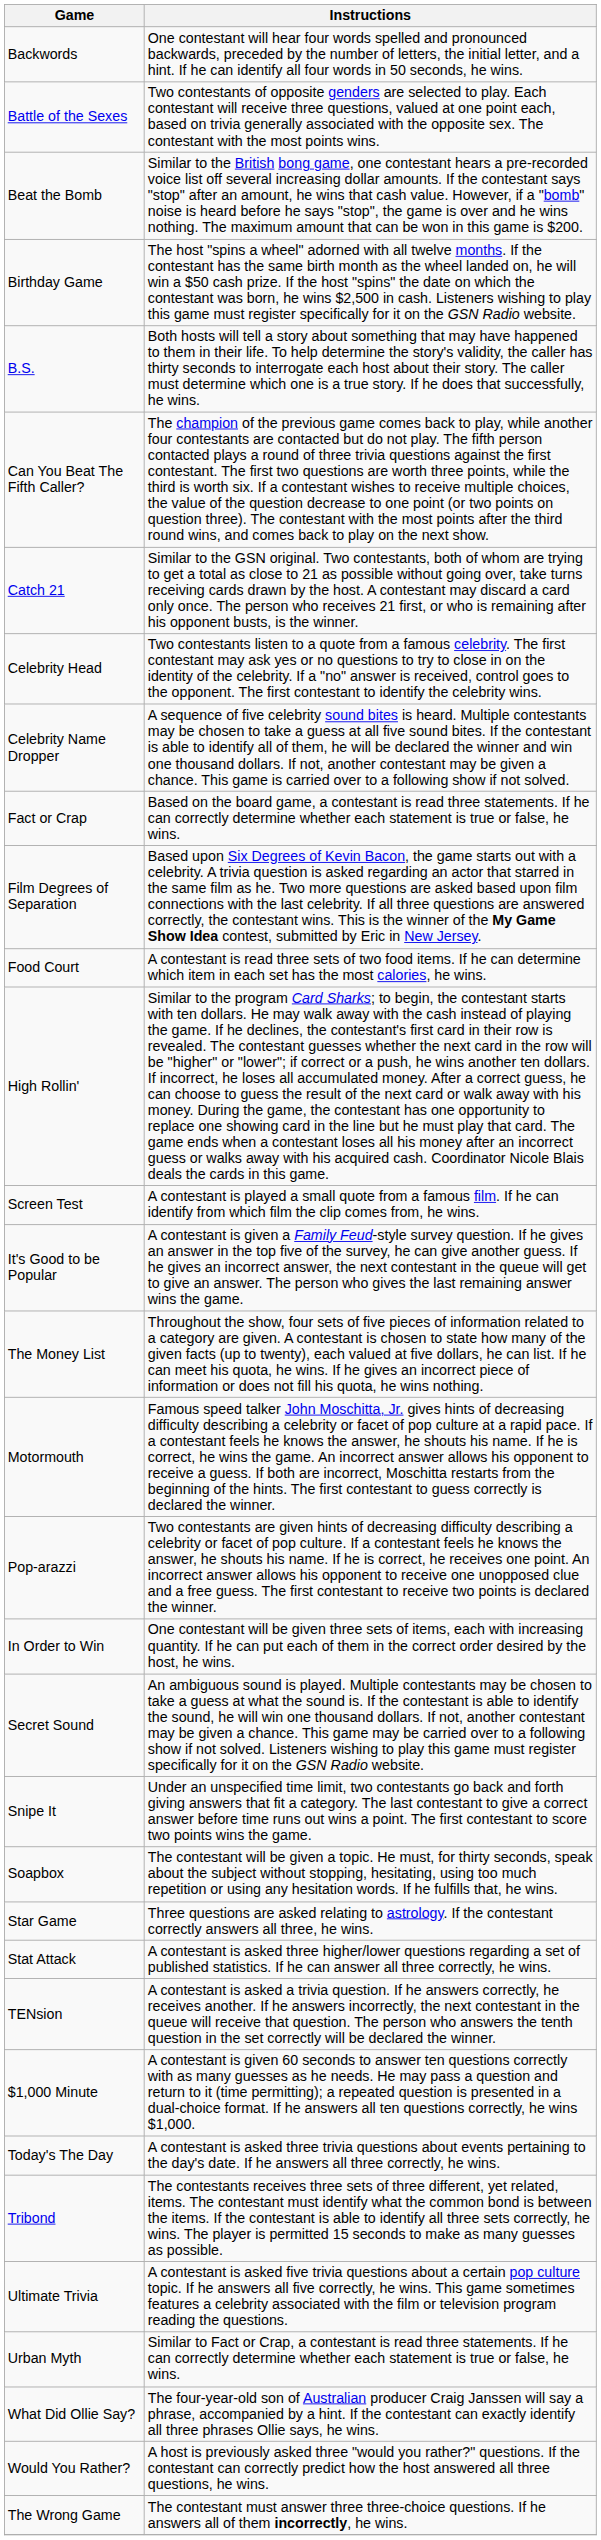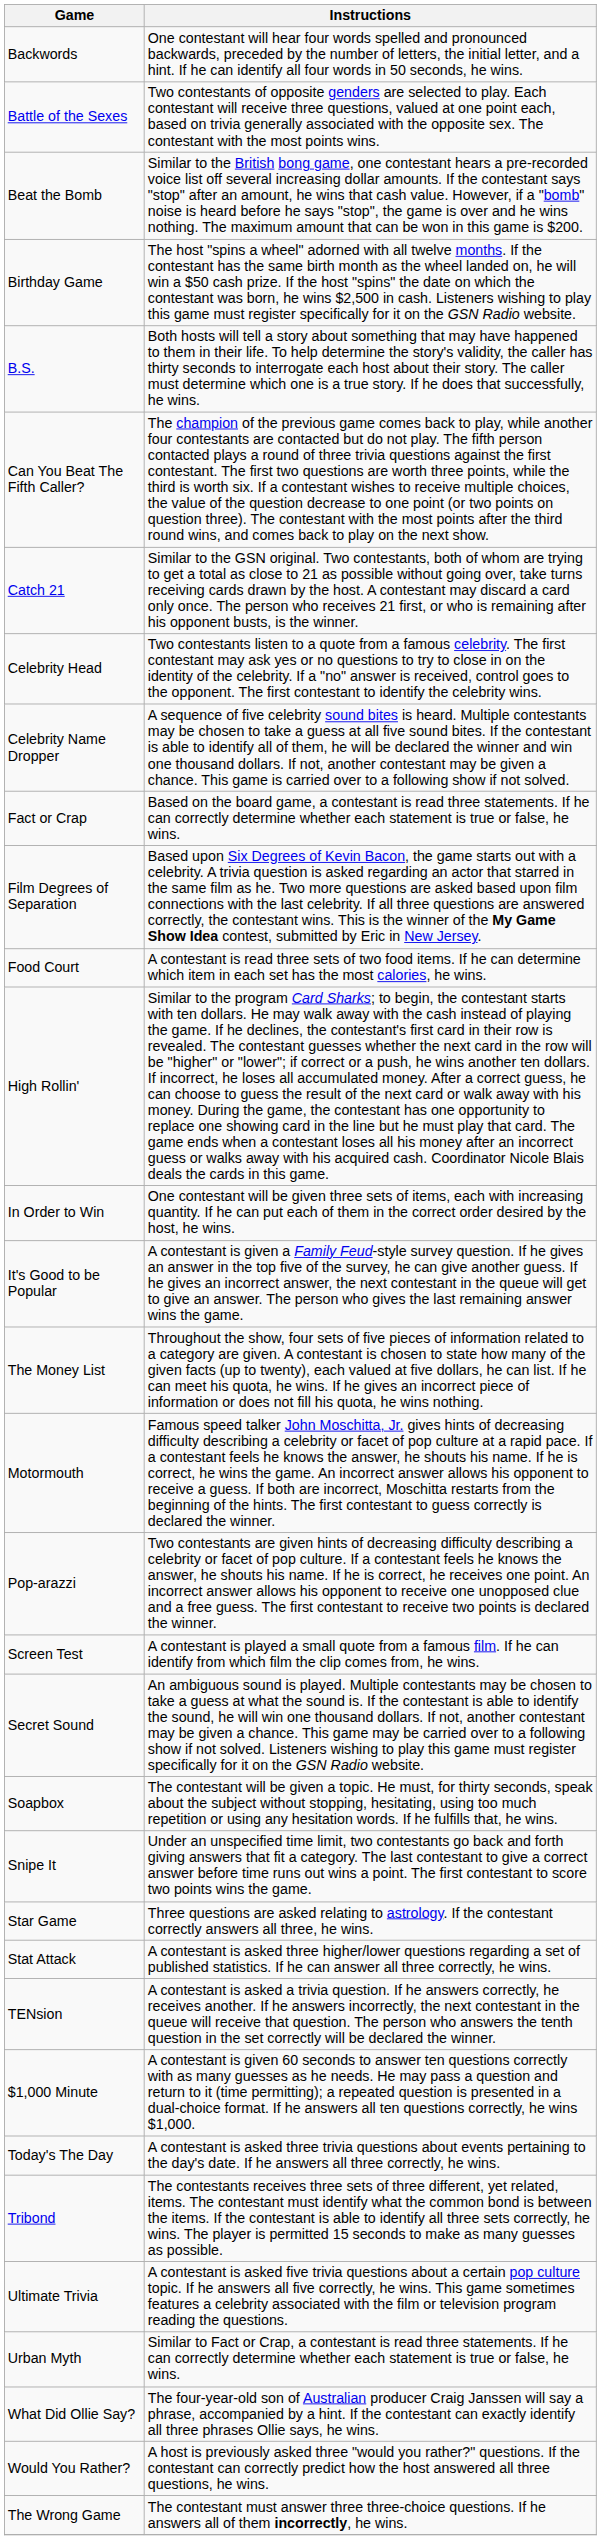 <table class="wikitable">
 <tr>
 <th width="150px">Game</th>
 <th width="500px">Instructions</th>
 </tr>
 <tr>
 <td>Backwords</td>
 <td>One contestant will hear four words spelled and pronounced backwards, preceded by the number of letters, the initial letter, and a hint. If he can identify all four words in 50 seconds, he wins.</td>
 </tr>
 <tr>
 <td><a href='#'>Battle of the Sexes</a></td>
 <td>Two contestants of opposite <a href='#'>genders</a> are selected to play. Each contestant will receive three questions, valued at one point each, based on trivia generally associated with the opposite sex. The contestant with the most points wins.</td>
 </tr>
 <tr>
 <td>Beat the Bomb</td>
 <td>Similar to the <a href='#'>British</a> <a href='#'>bong game</a>, one contestant hears a pre-recorded voice list off several increasing dollar amounts. If the contestant says "stop" after an amount, he wins that cash value. However, if a "<a href='#'>bomb</a>" noise is heard before he says "stop", the game is over and he wins nothing. The maximum amount that can be won in this game is $200.</td>
 </tr>
 <tr>
 <td>Birthday Game</td>
 <td>The host "spins a wheel" adorned with all twelve <a href='#'>months</a>. If the contestant has the same birth month as the wheel landed on, he will win a $50 cash prize. If the host "spins" the date on which the contestant was born, he wins $2,500 in cash. Listeners wishing to play this game must register specifically for it on the <em>GSN Radio</em> website.</td>
 </tr>
 <tr>
 <td><a href='#'>B.S.</a></td>
 <td>Both hosts will tell a story about something that may have happened to them in their life. To help determine the story's validity, the caller has thirty seconds to interrogate each host about their story. The caller must determine which one is a true story. If he does that successfully, he wins.</td>
 </tr>
 <tr>
 <td>Can You Beat The Fifth Caller?</td>
 <td>The <a href='#'>champion</a> of the previous game comes back to play, while another four contestants are contacted but do not play. The fifth person contacted plays a round of three trivia questions against the first contestant. The first two questions are worth three points, while the third is worth six. If a contestant wishes to receive multiple choices, the value of the question decrease to one point (or two points on question three). The contestant with the most points after the third round wins, and comes back to play on the next show.</td>
 </tr>
 <tr>
 <td><a href='#'>Catch 21</a></td>
 <td>Similar to the GSN original. Two contestants, both of whom are trying to get a total as close to 21 as possible without going over, take turns receiving cards drawn by the host. A contestant may discard a card only once. The person who receives 21 first, or who is remaining after his opponent busts, is the winner.</td>
 </tr>
 <tr>
 <td>Celebrity Head</td>
 <td>Two contestants listen to a quote from a famous <a href='#'>celebrity</a>. The first contestant may ask yes or no questions to try to close in on the identity of the celebrity. If a "no" answer is received, control goes to the opponent. The first contestant to identify the celebrity wins.</td>
 </tr>
 <tr>
 <td>Celebrity Name Dropper</td>
 <td>A sequence of five celebrity <a href='#'>sound bites</a> is heard. Multiple contestants may be chosen to take a guess at all five sound bites. If the contestant is able to identify all of them, he will be declared the winner and win one thousand dollars. If not, another contestant may be given a chance. This game is carried over to a following show if not solved.</td>
 </tr>
 <tr>
 <td>Fact or Crap</td>
 <td>Based on the board game, a contestant is read three statements. If he can correctly determine whether each statement is true or false, he wins.</td>
 </tr>
 <tr>
 <td>Film Degrees of Separation</td>
 <td>Based upon <a href='#'>Six Degrees of Kevin Bacon</a>, the game starts out with a celebrity. A trivia question is asked regarding an actor that starred in the same film as he. Two more questions are asked based upon film connections with the last celebrity. If all three questions are answered correctly, the contestant wins. This is the winner of the <strong>My Game Show Idea</strong> contest, submitted by Eric in <a href='#'>New Jersey</a>.</td>
 </tr>
 <tr>
 <td>Food Court</td>
 <td>A contestant is read three sets of two food items. If he can determine which item in each set has the most <a href='#'>calories</a>, he wins.</td>
 </tr>
 <tr>
 <td>High Rollin'</td>
 <td>Similar to the program <em><a href='#'>Card Sharks</a></em>; to begin, the contestant starts with ten dollars. He may walk away with the cash instead of playing the game. If he declines, the contestant's first card in their row is revealed. The contestant guesses whether the next card in the row will be "higher" or "lower"; if correct or a push, he wins another ten dollars. If incorrect, he loses all accumulated money. After a correct guess, he can choose to guess the result of the next card or walk away with his money. During the game, the contestant has one opportunity to replace one showing card in the line but he must play that card. The game ends when a contestant loses all his money after an incorrect guess or walks away with his acquired cash. Coordinator Nicole Blais deals the cards in this game.</td>
 </tr>
 <tr>
-<td>Screen Test</td>
-<td>A contestant is played a small quote from a famous <a href='#'>film</a>. If he can identify from which film the clip comes from, he wins.</td>
+<td>In Order to Win</td>
+<td>One contestant will be given three sets of items, each with increasing quantity. If he can put each of them in the correct order desired by the host, he wins.</td>
 </tr>
 <tr>
 <td>It's Good to be Popular</td>
 <td>A contestant is given a <em><a href='#'>Family Feud</a></em>-style survey question. If he gives an answer in the top five of the survey, he can give another guess. If he gives an incorrect answer, the next contestant in the queue will get to give an answer. The person who gives the last remaining answer wins the game.</td>
 </tr>
 <tr>
 <td>The Money List</td>
 <td>Throughout the show, four sets of five pieces of information related to a category are given. A contestant is chosen to state how many of the given facts (up to twenty), each valued at five dollars, he can list. If he can meet his quota, he wins. If he gives an incorrect piece of information or does not fill his quota, he wins nothing.</td>
 </tr>
 <tr>
 <td>Motormouth</td>
 <td>Famous speed talker <a href='#'>John Moschitta, Jr.</a> gives hints of decreasing difficulty describing a celebrity or facet of pop culture at a rapid pace. If a contestant feels he knows the answer, he shouts his name. If he is correct, he wins the game. An incorrect answer allows his opponent to receive a guess. If both are incorrect, Moschitta restarts from the beginning of the hints. The first contestant to guess correctly is declared the winner.</td>
 </tr>
 <tr>
 <td>Pop-arazzi</td>
 <td>Two contestants are given hints of decreasing difficulty describing a celebrity or facet of pop culture. If a contestant feels he knows the answer, he shouts his name. If he is correct, he receives one point. An incorrect answer allows his opponent to receive one unopposed clue and a free guess. The first contestant to receive two points is declared the winner.</td>
 </tr>
 <tr>
-<td>In Order to Win</td>
-<td>One contestant will be given three sets of items, each with increasing quantity. If he can put each of them in the correct order desired by the host, he wins.</td>
+<td>Screen Test</td>
+<td>A contestant is played a small quote from a famous <a href='#'>film</a>. If he can identify from which film the clip comes from, he wins.</td>
 </tr>
 <tr>
 <td>Secret Sound</td>
 <td>An ambiguous sound is played. Multiple contestants may be chosen to take a guess at what the sound is. If the contestant is able to identify the sound, he will win one thousand dollars. If not, another contestant may be given a chance. This game may be carried over to a following show if not solved. Listeners wishing to play this game must register specifically for it on the <em>GSN Radio</em> website.</td>
 </tr>
 <tr>
+<td>Soapbox</td>
+<td>The contestant will be given a topic. He must, for thirty seconds, speak about the subject without stopping, hesitating, using too much repetition or using any hesitation words. If he fulfills that, he wins.</td>
+</tr>
+<tr>
 <td>Snipe It</td>
 <td>Under an unspecified time limit, two contestants go back and forth giving answers that fit a category. The last contestant to give a correct answer before time runs out wins a point. The first contestant to score two points wins the game.</td>
-</tr>
-<tr>
-<td>Soapbox</td>
-<td>The contestant will be given a topic. He must, for thirty seconds, speak about the subject without stopping, hesitating, using too much repetition or using any hesitation words. If he fulfills that, he wins.</td>
 </tr>
 <tr>
 <td>Star Game</td>
 <td>Three questions are asked relating to <a href='#'>astrology</a>. If the contestant correctly answers all three, he wins.</td>
 </tr>
 <tr>
 <td>Stat Attack</td>
 <td>A contestant is asked three higher/lower questions regarding a set of published statistics. If he can answer all three correctly, he wins.</td>
 </tr>
 <tr>
 <td>TENsion</td>
 <td>A contestant is asked a trivia question. If he answers correctly, he receives another. If he answers incorrectly, the next contestant in the queue will receive that question. The person who answers the tenth question in the set correctly will be declared the winner.</td>
 </tr>
 <tr>
 <td>$1,000 Minute</td>
 <td>A contestant is given 60 seconds to answer ten questions correctly with as many guesses as he needs. He may pass a question and return to it (time permitting); a repeated question is presented in a dual-choice format. If he answers all ten questions correctly, he wins $1,000.</td>
 </tr>
 <tr>
 <td>Today's The Day</td>
 <td>A contestant is asked three trivia questions about events pertaining to the day's date. If he answers all three correctly, he wins.</td>
 </tr>
 <tr>
 <td><a href='#'>Tribond</a></td>
 <td>The contestants receives three sets of three different, yet related, items. The contestant must identify what the common bond is between the items. If the contestant is able to identify all three sets correctly, he wins. The player is permitted 15 seconds to make as many guesses as possible.</td>
 </tr>
 <tr>
 <td>Ultimate Trivia</td>
 <td>A contestant is asked five trivia questions about a certain <a href='#'>pop culture</a> topic. If he answers all five correctly, he wins. This game sometimes features a celebrity associated with the film or television program reading the questions.</td>
 </tr>
 <tr>
 <td>Urban Myth</td>
 <td>Similar to Fact or Crap, a contestant is read three statements. If he can correctly determine whether each statement is true or false, he wins.</td>
 </tr>
 <tr>
 <td>What Did Ollie Say?</td>
 <td>The four-year-old son of <a href='#'>Australian</a> producer Craig Janssen will say a phrase, accompanied by a hint. If the contestant can exactly identify all three phrases Ollie says, he wins.</td>
 </tr>
 <tr>
 <td>Would You Rather?</td>
 <td>A host is previously asked three "would you rather?" questions. If the contestant can correctly predict how the host answered all three questions, he wins.</td>
 </tr>
 <tr>
 <td>The Wrong Game</td>
 <td>The contestant must answer three three-choice questions. If he answers all of them  <strong>incorrectly</strong>, he wins.</td>
 </tr>
 <tr>
 </tr>
 </table>
